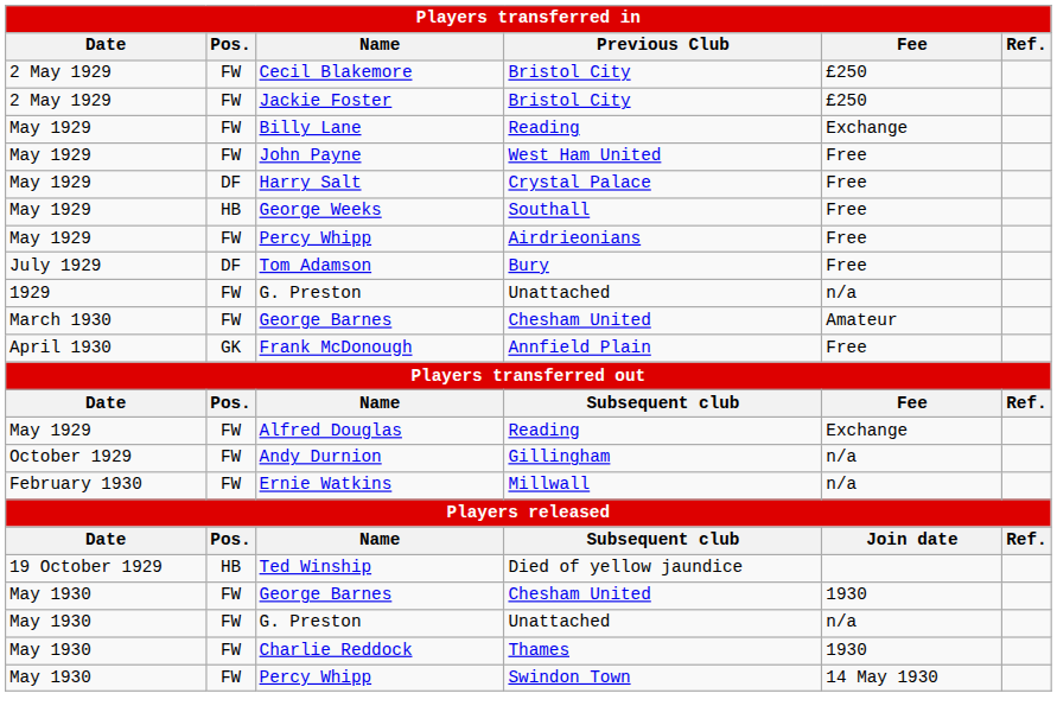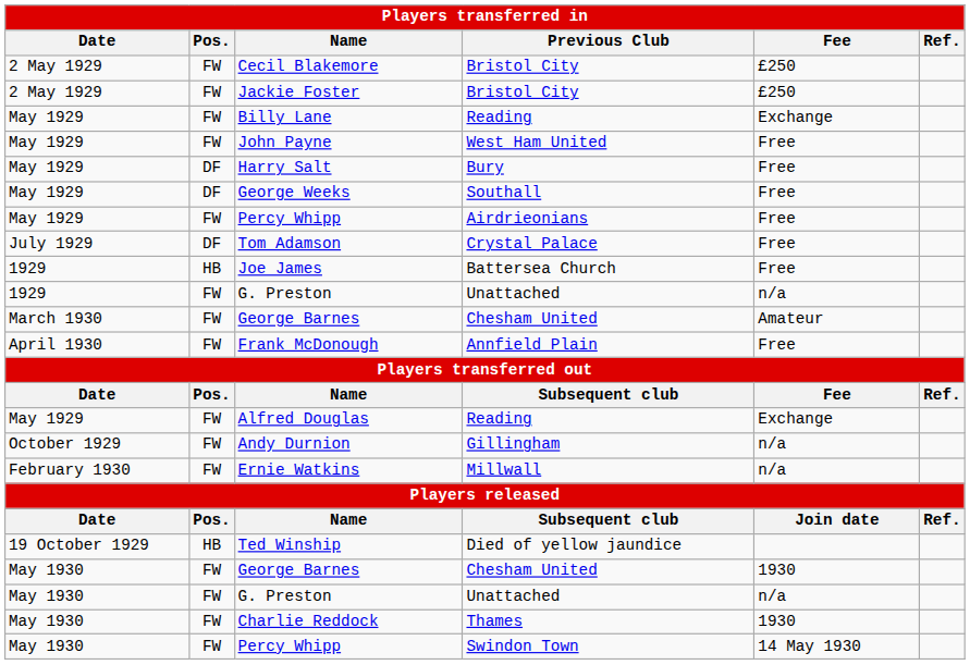 <table style="font-size:95%;" class="wikitable">
 <tr>
 <th style="background:#d00; color:white; text-align:center;" colspan="6">Players transferred in</th>
 </tr>
 <tr>
 <th style="width:140px;">Date</th>
 <th style="width:25px;">Pos.</th>
 <th style="width:175px;">Name</th>
 <th style="width:225px;">Previous Club</th>
 <th style="width:125px;">Fee</th>
 <th style="width:25px;">Ref.</th>
 </tr>
 <tr>
 <td>2 May 1929</td>
 <td style="text-align:center;">FW</td>
 <td> <a href='#'>Cecil Blakemore</a></td>
 <td> <a href='#'>Bristol City</a></td>
 <td>£250</td>
 <td></td>
 </tr>
 <tr>
 <td>2 May 1929</td>
 <td style="text-align:center;">FW</td>
 <td> <a href='#'>Jackie Foster</a></td>
 <td> <a href='#'>Bristol City</a></td>
 <td>£250</td>
 <td></td>
 </tr>
 <tr>
 <td>May 1929</td>
 <td style="text-align:center;">FW</td>
 <td> <a href='#'>Billy Lane</a></td>
 <td> <a href='#'>Reading</a></td>
 <td>Exchange</td>
 <td></td>
 </tr>
 <tr>
 <td>May 1929</td>
 <td style="text-align:center;">FW</td>
 <td> <a href='#'>John Payne</a></td>
 <td> <a href='#'>West Ham United</a></td>
 <td>Free</td>
 <td></td>
 </tr>
 <tr>
 <td>May 1929</td>
 <td style="text-align:center;">DF</td>
 <td> <a href='#'>Harry Salt</a></td>
-<td> <a href='#'>Crystal Palace</a></td>
+<td> <a href='#'>Bury</a></td>
 <td>Free</td>
 <td></td>
 </tr>
 <tr>
 <td>May 1929</td>
-<td style="text-align:center;">HB</td>
+<td style="text-align:center;">DF</td>
 <td> <a href='#'>George Weeks</a></td>
 <td> <a href='#'>Southall</a></td>
 <td>Free</td>
 <td></td>
 </tr>
 <tr>
 <td>May 1929</td>
 <td style="text-align:center;">FW</td>
 <td> <a href='#'>Percy Whipp</a></td>
 <td> <a href='#'>Airdrieonians</a></td>
 <td>Free</td>
 <td></td>
 </tr>
 <tr>
 <td>July 1929</td>
 <td style="text-align:center;">DF</td>
 <td> <a href='#'>Tom Adamson</a></td>
-<td> <a href='#'>Bury</a></td>
+<td> <a href='#'>Crystal Palace</a></td>
+<td>Free</td>
+<td></td>
+</tr>
+<tr>
+<td>1929</td>
+<td style="text-align:center;">HB</td>
+<td> <a href='#'>Joe James</a></td>
+<td> Battersea Church</td>
 <td>Free</td>
 <td></td>
 </tr>
 <tr>
 <td>1929</td>
 <td style="text-align:center;">FW</td>
 <td>G. Preston</td>
 <td>Unattached</td>
 <td>n/a</td>
 <td></td>
 </tr>
 <tr>
 <td>March 1930</td>
 <td style="text-align:center;">FW</td>
 <td> <a href='#'>George Barnes</a></td>
 <td> <a href='#'>Chesham United</a></td>
 <td>Amateur</td>
 <td></td>
 </tr>
 <tr>
 <td>April 1930</td>
-<td style="text-align:center;">GK</td>
+<td style="text-align:center;">FW</td>
 <td> <a href='#'>Frank McDonough</a></td>
 <td> <a href='#'>Annfield Plain</a></td>
 <td>Free</td>
 <td></td>
 </tr>
 <tr>
 <th style="background:#d00; color:white; text-align:center;" colspan="6">Players transferred out</th>
 </tr>
 <tr>
 <th>Date</th>
 <th>Pos.</th>
 <th>Name</th>
 <th>Subsequent club</th>
 <th>Fee</th>
 <th>Ref.</th>
 </tr>
 <tr>
 <td>May 1929</td>
 <td style="text-align:center;">FW</td>
 <td> <a href='#'>Alfred Douglas</a></td>
 <td> <a href='#'>Reading</a></td>
 <td>Exchange</td>
 <td></td>
 </tr>
 <tr>
 <td>October 1929</td>
 <td style="text-align:center;">FW</td>
 <td> <a href='#'>Andy Durnion</a></td>
 <td> <a href='#'>Gillingham</a></td>
 <td>n/a</td>
 <td></td>
 </tr>
 <tr>
 <td>February 1930</td>
 <td style="text-align:center;">FW</td>
 <td> <a href='#'>Ernie Watkins</a></td>
 <td> <a href='#'>Millwall</a></td>
 <td>n/a</td>
 <td></td>
 </tr>
 <tr>
 <th style="background:#d00; color:white; text-align:center;" colspan="6">Players released</th>
 </tr>
 <tr>
 <th>Date</th>
 <th>Pos.</th>
 <th>Name</th>
 <th>Subsequent club</th>
 <th>Join date</th>
 <th>Ref.</th>
 </tr>
 <tr>
 <td>19 October 1929</td>
 <td style="text-align:center;">HB</td>
 <td> <a href='#'>Ted Winship</a></td>
 <td>Died of yellow jaundice</td>
 <td></td>
 <td></td>
 </tr>
 <tr>
 <td>May 1930</td>
 <td style="text-align:center;">FW</td>
 <td> <a href='#'>George Barnes</a></td>
 <td> <a href='#'>Chesham United</a></td>
 <td>1930</td>
 <td></td>
 </tr>
 <tr>
 <td>May 1930</td>
 <td style="text-align:center;">FW</td>
 <td>G. Preston</td>
 <td>Unattached</td>
 <td>n/a</td>
 <td></td>
 </tr>
 <tr>
 <td>May 1930</td>
 <td style="text-align:center;">FW</td>
 <td> <a href='#'>Charlie Reddock</a></td>
 <td> <a href='#'>Thames</a></td>
 <td>1930</td>
 <td></td>
 </tr>
 <tr>
 <td>May 1930</td>
 <td style="text-align:center;">FW</td>
 <td> <a href='#'>Percy Whipp</a></td>
 <td> <a href='#'>Swindon Town</a></td>
 <td>14 May 1930</td>
 <td></td>
 </tr>
 </table>
